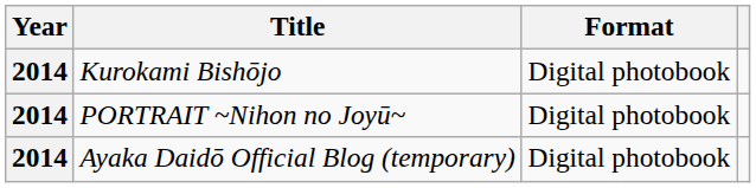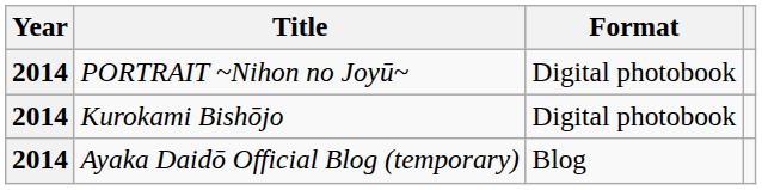 <table class="wikitable plainrowheaders sortable">
 <tr>
 <th scope="col">Year</th>
 <th scope="col">Title</th>
 <th scope="col">Format</th>
 <th scope="col" class="unsortable"></th>
 </tr>
 <tr>
 <th scope="row">2014</th>
+<td><em>PORTRAIT ~Nihon no Joyū~</em></td>
+<td>Digital photobook</td>
+<td style="text-align:center"></td>
+</tr>
+<tr>
+<th scope="row">2014</th>
 <td><em>Kurokami Bishōjo</em></td>
 <td>Digital photobook</td>
 <td style="text-align:center"></td>
 </tr>
 <tr>
 <th scope="row">2014</th>
-<td><em>PORTRAIT ~Nihon no Joyū~</em></td>
-<td>Digital photobook</td>
-<td style="text-align:center"></td>
-</tr>
-<tr>
-<th scope="row">2014</th>
 <td><em>Ayaka Daidō Official Blog (temporary)</em></td>
-<td>Digital photobook</td>
+<td>Blog</td>
 <td style="text-align:center"></td>
 </tr>
 </table>
